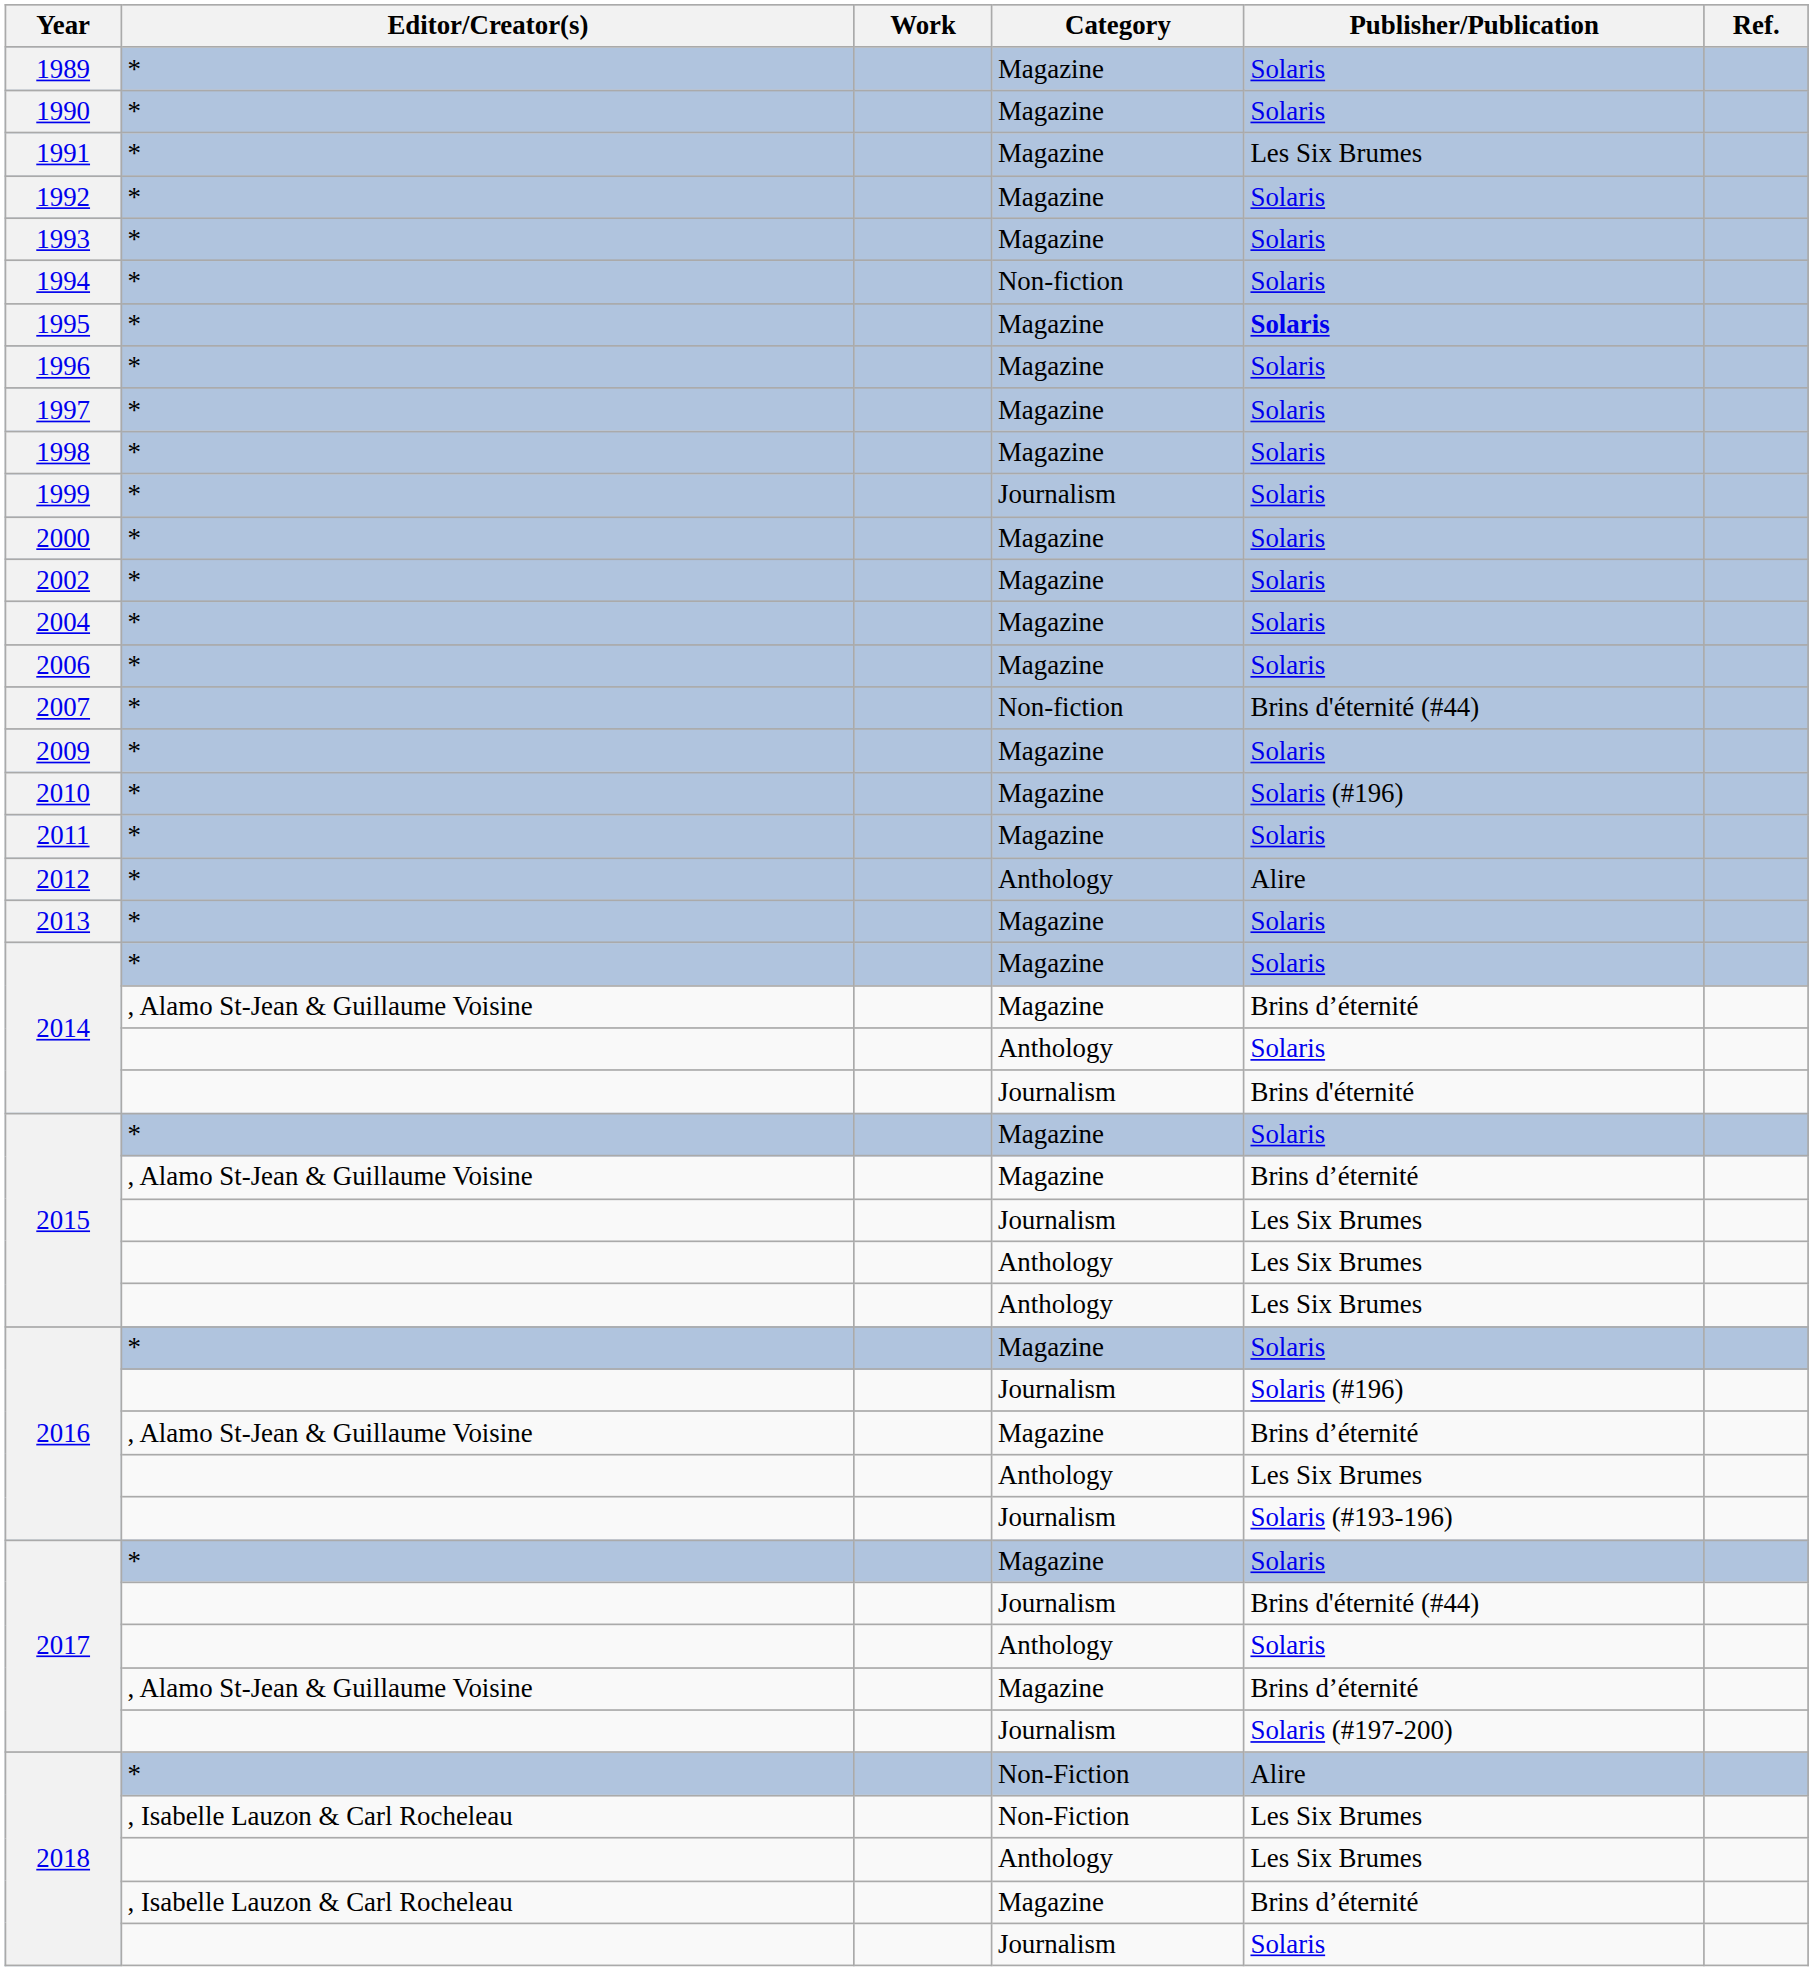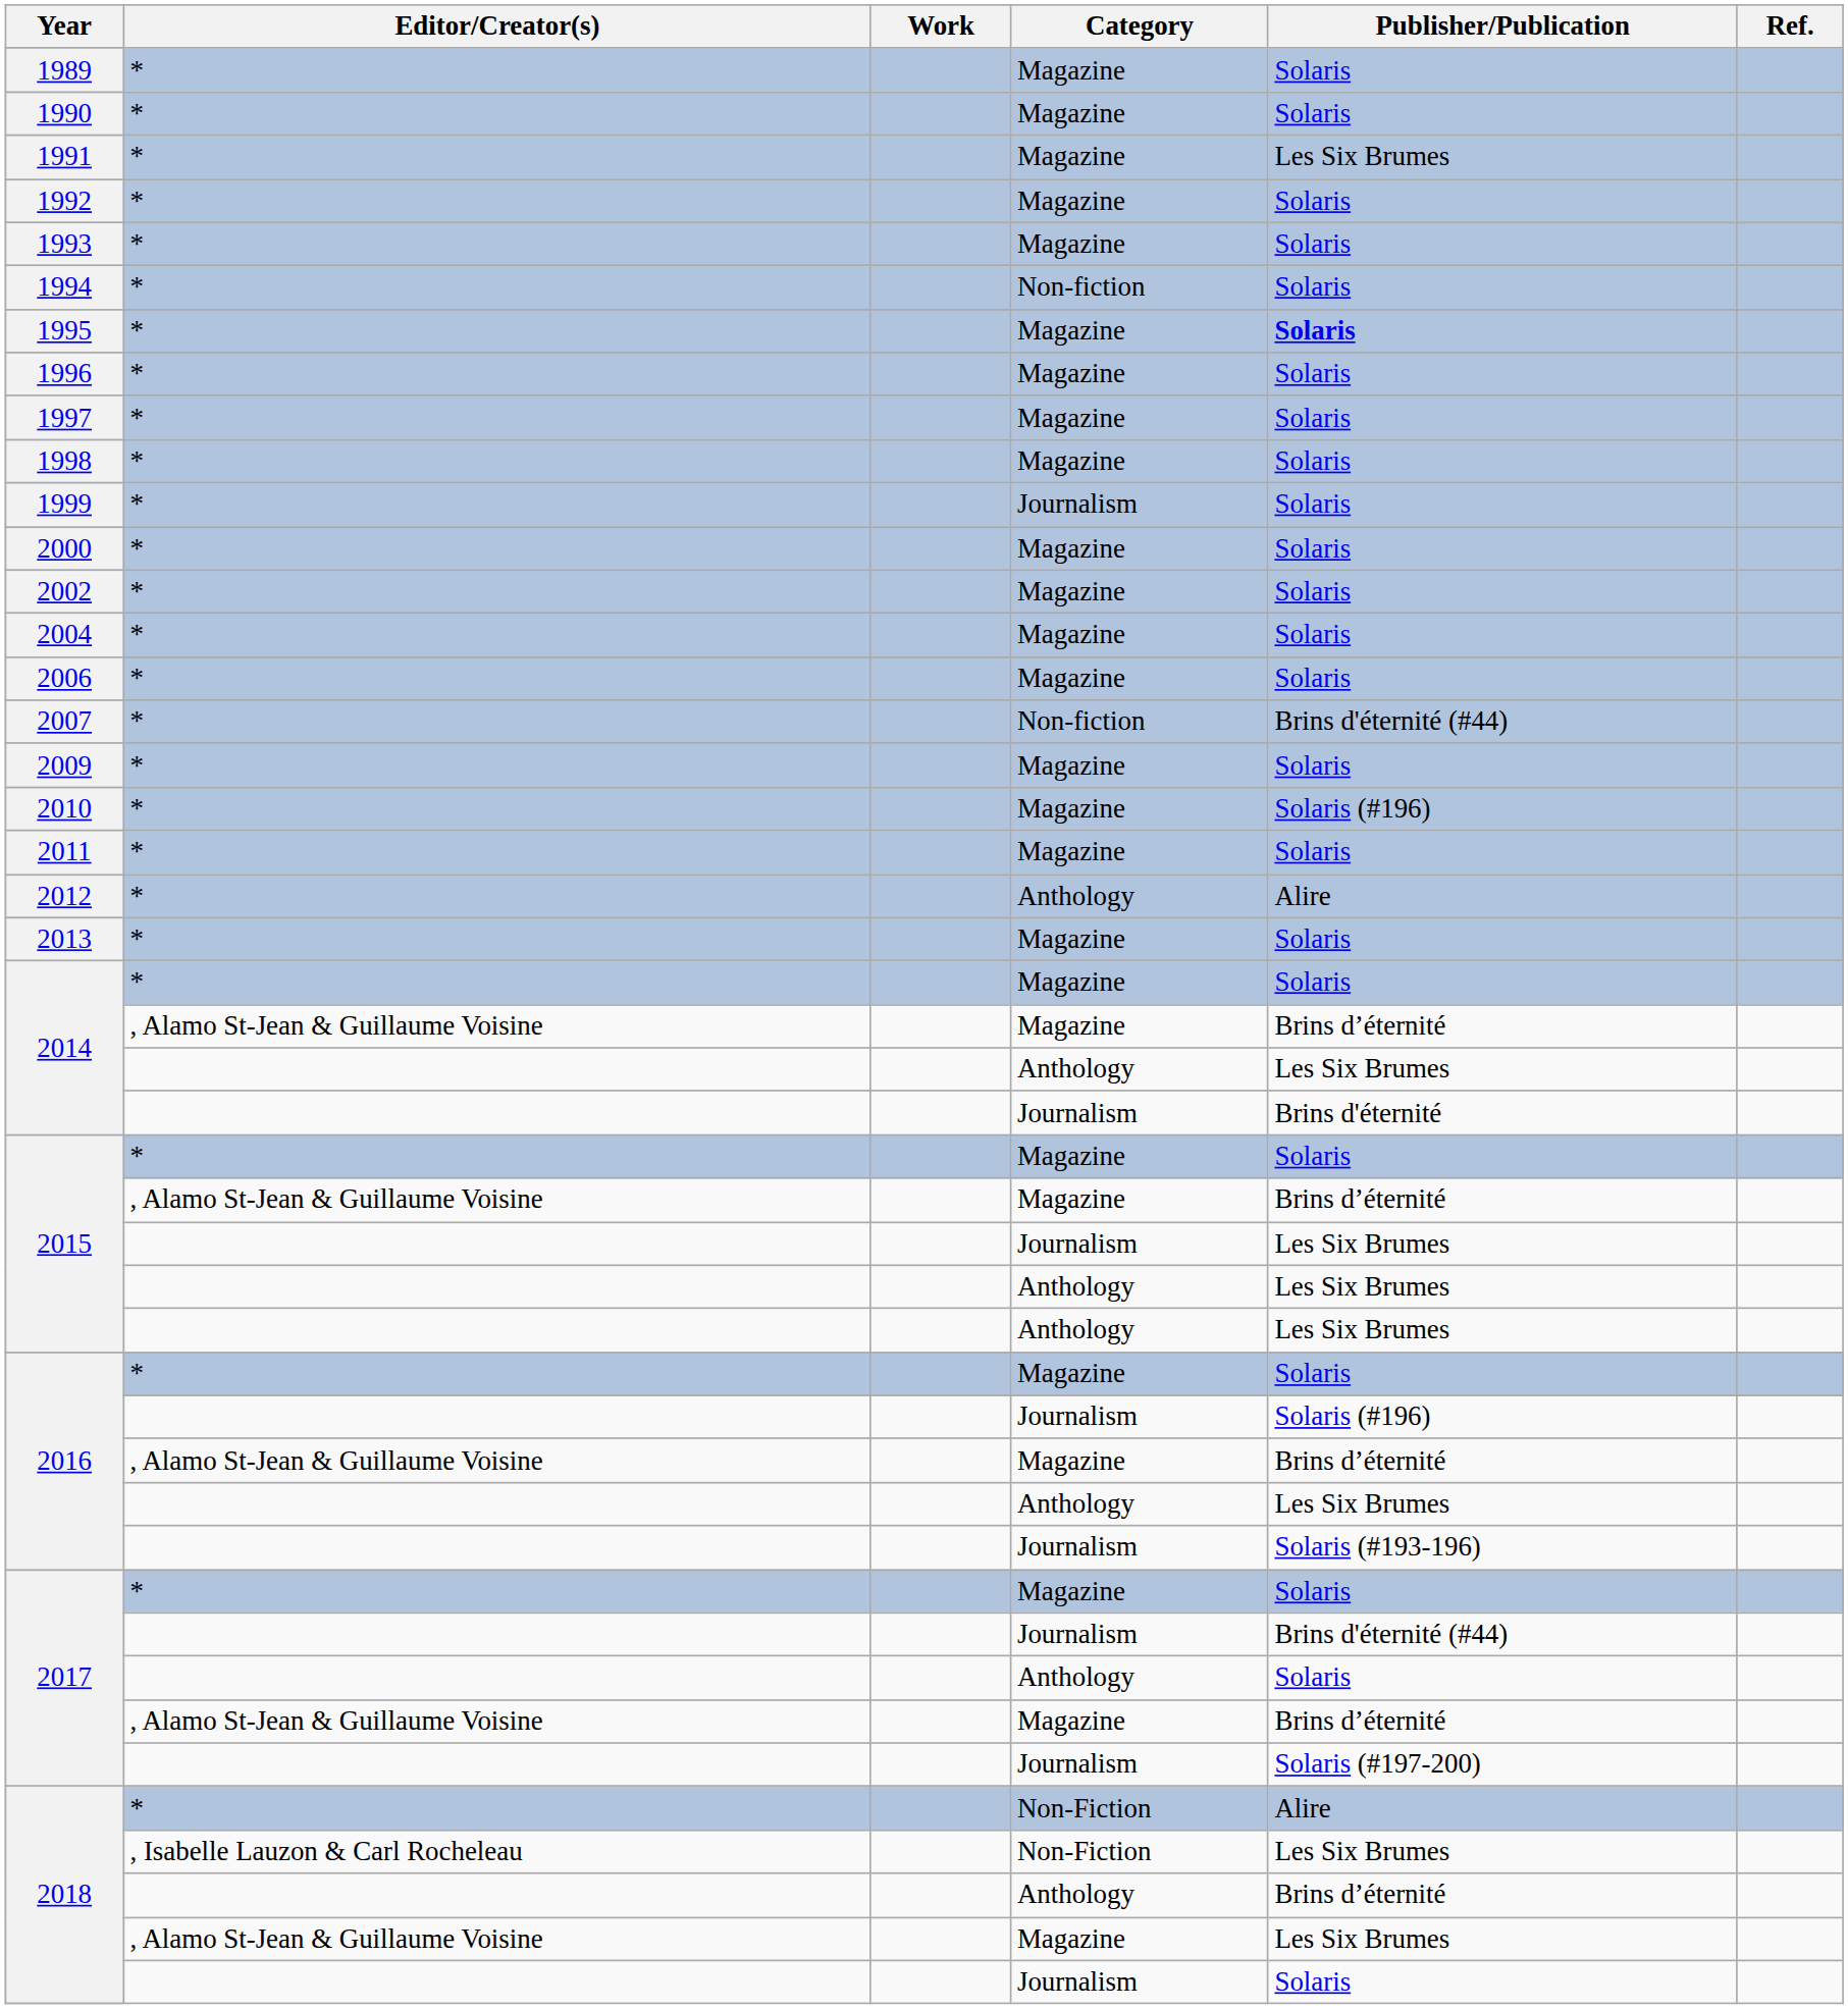 <table class="sortable wikitable" width="85%" cellpadding="6" style="margin: 1em auto 1em auto">
 <tr>
 <th scope="col">Year</th>
 <th scope="col">Editor/Creator(s)</th>
 <th scope="col">Work</th>
 <th scope="col">Category</th>
 <th scope="col">Publisher/Publication</th>
 <th class="unsortable">Ref.</th>
 </tr>
 <tr style="background:#B0C4DE;">
 <th scope="row" align="center" style="font-weight:normal;"><a href='#'>1989</a></th>
 <td>*</td>
 <td></td>
 <td>Magazine</td>
 <td><a href='#'>Solaris</a></td>
 <td align="center"></td>
 </tr>
 <tr style="background:#B0C4DE;">
 <th scope="row" align="center" style="font-weight:normal;"><a href='#'>1990</a></th>
 <td>*</td>
 <td></td>
 <td>Magazine</td>
 <td><a href='#'>Solaris</a></td>
 <td align="center"></td>
 </tr>
 <tr style="background:#B0C4DE;">
 <th scope="row" align="center" style="font-weight:normal;"><a href='#'>1991</a></th>
 <td>*</td>
 <td></td>
 <td>Magazine</td>
 <td>Les Six Brumes</td>
 <td align="center"></td>
 </tr>
 <tr style="background:#B0C4DE;">
 <th scope="row" align="center" style="font-weight:normal;"><a href='#'>1992</a></th>
 <td>*</td>
 <td></td>
 <td>Magazine</td>
 <td><a href='#'>Solaris</a></td>
 <td align="center"></td>
 </tr>
 <tr style="background:#B0C4DE;">
 <th scope="row" align="center" style="font-weight:normal;"><a href='#'>1993</a></th>
 <td>*</td>
 <td></td>
 <td>Magazine</td>
 <td><a href='#'>Solaris</a></td>
 <td align="center"></td>
 </tr>
 <tr style="background:#B0C4DE;">
 <th scope="row" align="center" style="font-weight:normal;"><a href='#'>1994</a></th>
 <td>*</td>
 <td></td>
 <td>Non-fiction</td>
 <td><a href='#'>Solaris</a></td>
 <td align="center"></td>
 </tr>
 <tr style="background:#B0C4DE;">
 <th scope="row" align="center" style="font-weight:normal;"><a href='#'>1995</a></th>
 <td>*</td>
 <td></td>
 <td>Magazine</td>
 <td><strong><a href='#'>Solaris</a></strong></td>
 <td align="center"></td>
 </tr>
 <tr style="background:#B0C4DE;">
 <th scope="row" align="center" style="font-weight:normal;"><a href='#'>1996</a></th>
 <td>*</td>
 <td></td>
 <td>Magazine</td>
 <td><a href='#'>Solaris</a></td>
 <td align="center"></td>
 </tr>
 <tr style="background:#B0C4DE;">
 <th scope="row" align="center" style="font-weight:normal;"><a href='#'>1997</a></th>
 <td>*</td>
 <td></td>
 <td>Magazine</td>
 <td><a href='#'>Solaris</a></td>
 <td align="center"></td>
 </tr>
 <tr style="background:#B0C4DE;">
 <th scope="row" align="center" style="font-weight:normal;"><a href='#'>1998</a></th>
 <td>*</td>
 <td></td>
 <td>Magazine</td>
 <td><a href='#'>Solaris</a></td>
 <td align="center"></td>
 </tr>
 <tr style="background:#B0C4DE;">
 <th scope="row" align="center" style="font-weight:normal;"><a href='#'>1999</a></th>
 <td>*</td>
 <td></td>
 <td>Journalism</td>
 <td><a href='#'>Solaris</a></td>
 <td align="center"></td>
 </tr>
 <tr style="background:#B0C4DE;">
 <th scope="row" align="center" style="font-weight:normal;"><a href='#'>2000</a></th>
 <td>*</td>
 <td></td>
 <td>Magazine</td>
 <td><a href='#'>Solaris</a></td>
 <td align="center"></td>
 </tr>
 <tr style="background:#B0C4DE;">
 <th scope="row" align="center" style="font-weight:normal;"><a href='#'>2002</a></th>
 <td>*</td>
 <td></td>
 <td>Magazine</td>
 <td><a href='#'>Solaris</a></td>
 <td align="center"></td>
 </tr>
 <tr style="background:#B0C4DE;">
 <th scope="row" align="center" style="font-weight:normal;"><a href='#'>2004</a></th>
 <td>*</td>
 <td></td>
 <td>Magazine</td>
 <td><a href='#'>Solaris</a></td>
 <td align="center"></td>
 </tr>
 <tr style="background:#B0C4DE;">
 <th scope="row" align="center" style="font-weight:normal;"><a href='#'>2006</a></th>
 <td>*</td>
 <td></td>
 <td>Magazine</td>
 <td><a href='#'>Solaris</a></td>
 <td align="center"></td>
 </tr>
 <tr style="background:#B0C4DE;">
 <th scope="row" align="center" style="font-weight:normal;"><a href='#'>2007</a></th>
 <td>*</td>
 <td></td>
 <td>Non-fiction</td>
 <td>Brins d'éternité (#44)</td>
 <td align="center"></td>
 </tr>
 <tr style="background:#B0C4DE;">
 <th scope="row" align="center" style="font-weight:normal;"><a href='#'>2009</a></th>
 <td>*</td>
 <td></td>
 <td>Magazine</td>
 <td><a href='#'>Solaris</a></td>
 <td align="center"></td>
 </tr>
 <tr style="background:#B0C4DE;">
 <th scope="row" align="center" style="font-weight:normal;"><a href='#'>2010</a></th>
 <td>*</td>
 <td></td>
 <td>Magazine</td>
 <td><a href='#'>Solaris</a> (#196)</td>
 <td align="center"></td>
 </tr>
 <tr style="background:#B0C4DE;">
 <th scope="row" align="center" style="font-weight:normal;"><a href='#'>2011</a></th>
 <td>*</td>
 <td></td>
 <td>Magazine</td>
 <td><a href='#'>Solaris</a></td>
 <td align="center"></td>
 </tr>
 <tr style="background:#B0C4DE;">
 <th scope="row" align="center" style="font-weight:normal;"><a href='#'>2012</a></th>
 <td>*</td>
 <td></td>
 <td>Anthology</td>
 <td>Alire</td>
 <td align="center"></td>
 </tr>
 <tr style="background:#B0C4DE;">
 <th scope="row" align="center" style="font-weight:normal;"><a href='#'>2013</a></th>
 <td>*</td>
 <td></td>
 <td>Magazine</td>
 <td><a href='#'>Solaris</a></td>
 <td align="center"></td>
 </tr>
 <tr style="background:#B0C4DE;">
 <th rowspan="4" scope="row" align="center" style="font-weight:normal;"><a href='#'>2014</a></th>
 <td>*</td>
 <td></td>
 <td>Magazine</td>
 <td><a href='#'>Solaris</a></td>
 <td align="center"></td>
 </tr>
 <tr>
 <td>, Alamo St-Jean & Guillaume Voisine</td>
 <td></td>
 <td>Magazine</td>
 <td>Brins d’éternité</td>
 <td align="center"></td>
 </tr>
 <tr>
 <td></td>
 <td></td>
 <td>Anthology</td>
-<td><a href='#'>Solaris</a></td>
+<td>Les Six Brumes</td>
 <td align="center"></td>
 </tr>
 <tr>
 <td></td>
 <td></td>
 <td>Journalism</td>
 <td>Brins d'éternité</td>
 <td align="center"></td>
 </tr>
 <tr style="background:#B0C4DE;">
 <th rowspan="5" scope="row" align="center" style="font-weight:normal;"><a href='#'>2015</a></th>
 <td>*</td>
 <td></td>
 <td>Magazine</td>
 <td><a href='#'>Solaris</a></td>
 <td align="center"></td>
 </tr>
 <tr>
 <td>, Alamo St-Jean & Guillaume Voisine</td>
 <td></td>
 <td>Magazine</td>
 <td>Brins d’éternité</td>
 <td align="center"></td>
 </tr>
 <tr>
 <td></td>
 <td></td>
 <td>Journalism</td>
 <td>Les Six Brumes</td>
 <td align="center"></td>
 </tr>
 <tr>
 <td></td>
 <td></td>
 <td>Anthology</td>
 <td>Les Six Brumes</td>
 <td align="center"></td>
 </tr>
 <tr>
 <td></td>
 <td></td>
 <td>Anthology</td>
 <td>Les Six Brumes</td>
 <td align="center"></td>
 </tr>
 <tr style="background:#B0C4DE;">
 <th rowspan="5" scope="row" align="center" style="font-weight:normal;"><a href='#'>2016</a></th>
 <td>*</td>
 <td></td>
 <td>Magazine</td>
 <td><a href='#'>Solaris</a></td>
 <td align="center"></td>
 </tr>
 <tr>
 <td></td>
 <td></td>
 <td>Journalism</td>
 <td><a href='#'>Solaris</a> (#196)</td>
 <td align="center"></td>
 </tr>
 <tr>
 <td>, Alamo St-Jean & Guillaume Voisine</td>
 <td></td>
 <td>Magazine</td>
 <td>Brins d’éternité</td>
 <td align="center"></td>
 </tr>
 <tr>
 <td></td>
 <td></td>
 <td>Anthology</td>
 <td>Les Six Brumes</td>
 <td align="center"></td>
 </tr>
 <tr>
 <td></td>
 <td></td>
 <td>Journalism</td>
 <td><a href='#'>Solaris</a> (#193-196)</td>
 <td align="center"></td>
 </tr>
 <tr style="background:#B0C4DE;">
 <th rowspan="5" scope="row" align="center" style="font-weight:normal;"><a href='#'>2017</a></th>
 <td>*</td>
 <td></td>
 <td>Magazine</td>
 <td><a href='#'>Solaris</a></td>
 <td align="center"></td>
 </tr>
 <tr>
 <td></td>
 <td></td>
 <td>Journalism</td>
 <td>Brins d'éternité (#44)</td>
 <td align="center"></td>
 </tr>
 <tr>
 <td></td>
 <td></td>
 <td>Anthology</td>
 <td><a href='#'>Solaris</a></td>
 <td align="center"></td>
 </tr>
 <tr>
 <td>, Alamo St-Jean & Guillaume Voisine</td>
 <td></td>
 <td>Magazine</td>
 <td>Brins d’éternité</td>
 <td align="center"></td>
 </tr>
 <tr>
 <td></td>
 <td></td>
 <td>Journalism</td>
 <td><a href='#'>Solaris</a> (#197-200)</td>
 <td align="center"></td>
 </tr>
 <tr style="background:#B0C4DE;">
 <th rowspan="5" scope="row" align="center" style="font-weight:normal;"><a href='#'>2018</a></th>
 <td>*</td>
 <td></td>
 <td>Non-Fiction</td>
 <td>Alire</td>
 <td align="center"></td>
 </tr>
 <tr>
 <td>, Isabelle Lauzon & Carl Rocheleau</td>
 <td></td>
 <td>Non-Fiction</td>
 <td>Les Six Brumes</td>
 <td align="center"></td>
 </tr>
 <tr>
 <td></td>
 <td></td>
 <td>Anthology</td>
-<td>Les Six Brumes</td>
+<td>Brins d’éternité</td>
 <td align="center"></td>
 </tr>
 <tr>
-<td>, Isabelle Lauzon & Carl Rocheleau</td>
+<td>, Alamo St-Jean & Guillaume Voisine</td>
 <td></td>
 <td>Magazine</td>
-<td>Brins d’éternité</td>
+<td>Les Six Brumes</td>
 <td align="center"></td>
 </tr>
 <tr>
 <td></td>
 <td></td>
 <td>Journalism</td>
 <td><a href='#'>Solaris</a></td>
 <td align="center"></td>
 </tr>
 </table>
